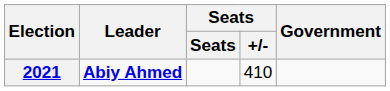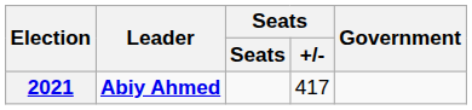 <table class="wikitable" style=text-align:center>
 <tr>
 <th rowspan="2">Election</th>
 <th rowspan="2">Leader</th>
 <th colspan="2">Seats</th>
 <th rowspan="2">Government</th>
 </tr>
 <tr>
 <th>Seats</th>
 <th>+/-</th>
 </tr>
 <tr>
 <th><a href='#'>2021</a></th>
 <td><strong><a href='#'>Abiy Ahmed</a></strong></td>
 <td></td>
-<td> 410</td>
+<td> 417</td>
 <td></td>
 </tr>
 </table>
